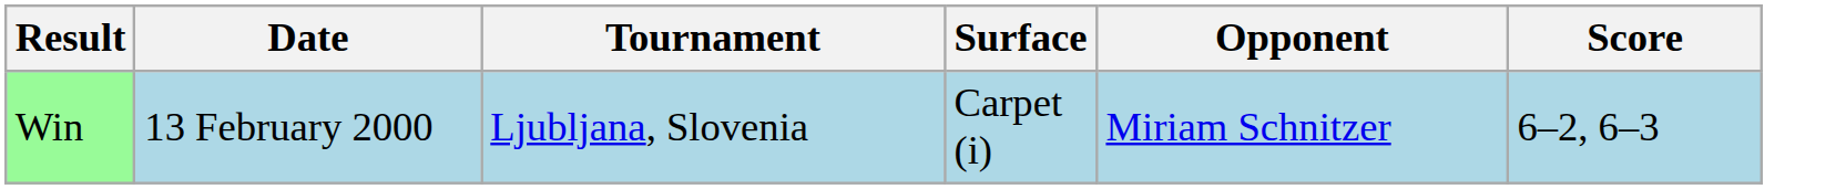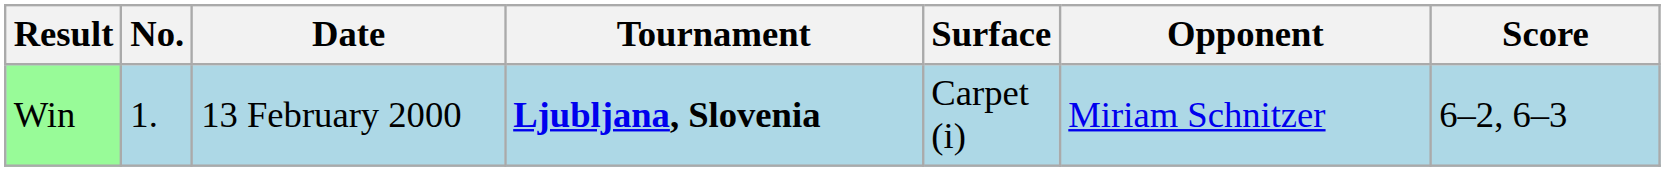 <table class="sortable wikitable" style="font-size:97%;">
 <tr>
 <th>Result</th>
+<th>No.</th>
 <th width=125>Date</th>
 <th width=170>Tournament</th>
 <th width=50>Surface</th>
 <th width=150>Opponent</th>
 <th width=90>Score</th>
 </tr>
 <tr style="background:lightblue;">
 <td style="background:#98fb98;">Win</td>
+<td>1.</td>
 <td>13 February 2000</td>
-<td><a href='#'>Ljubljana</a>, Slovenia</td>
+<td><strong><a href='#'>Ljubljana</a>, Slovenia</strong></td>
 <td>Carpet (i)</td>
 <td> <a href='#'>Miriam Schnitzer</a></td>
 <td>6–2, 6–3</td>
 </tr>
 </table>
